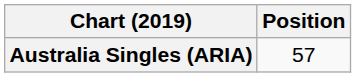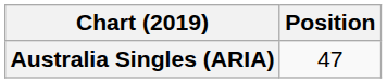 <table class="wikitable plainrowheaders" style="text-align:center">
 <tr>
 <th scope="col">Chart (2019)</th>
 <th scope="col">Position</th>
 </tr>
 <tr>
 <th scope="row">Australia Singles (ARIA)</th>
-<td>57</td>
+<td>47</td>
 </tr>
 </table>
